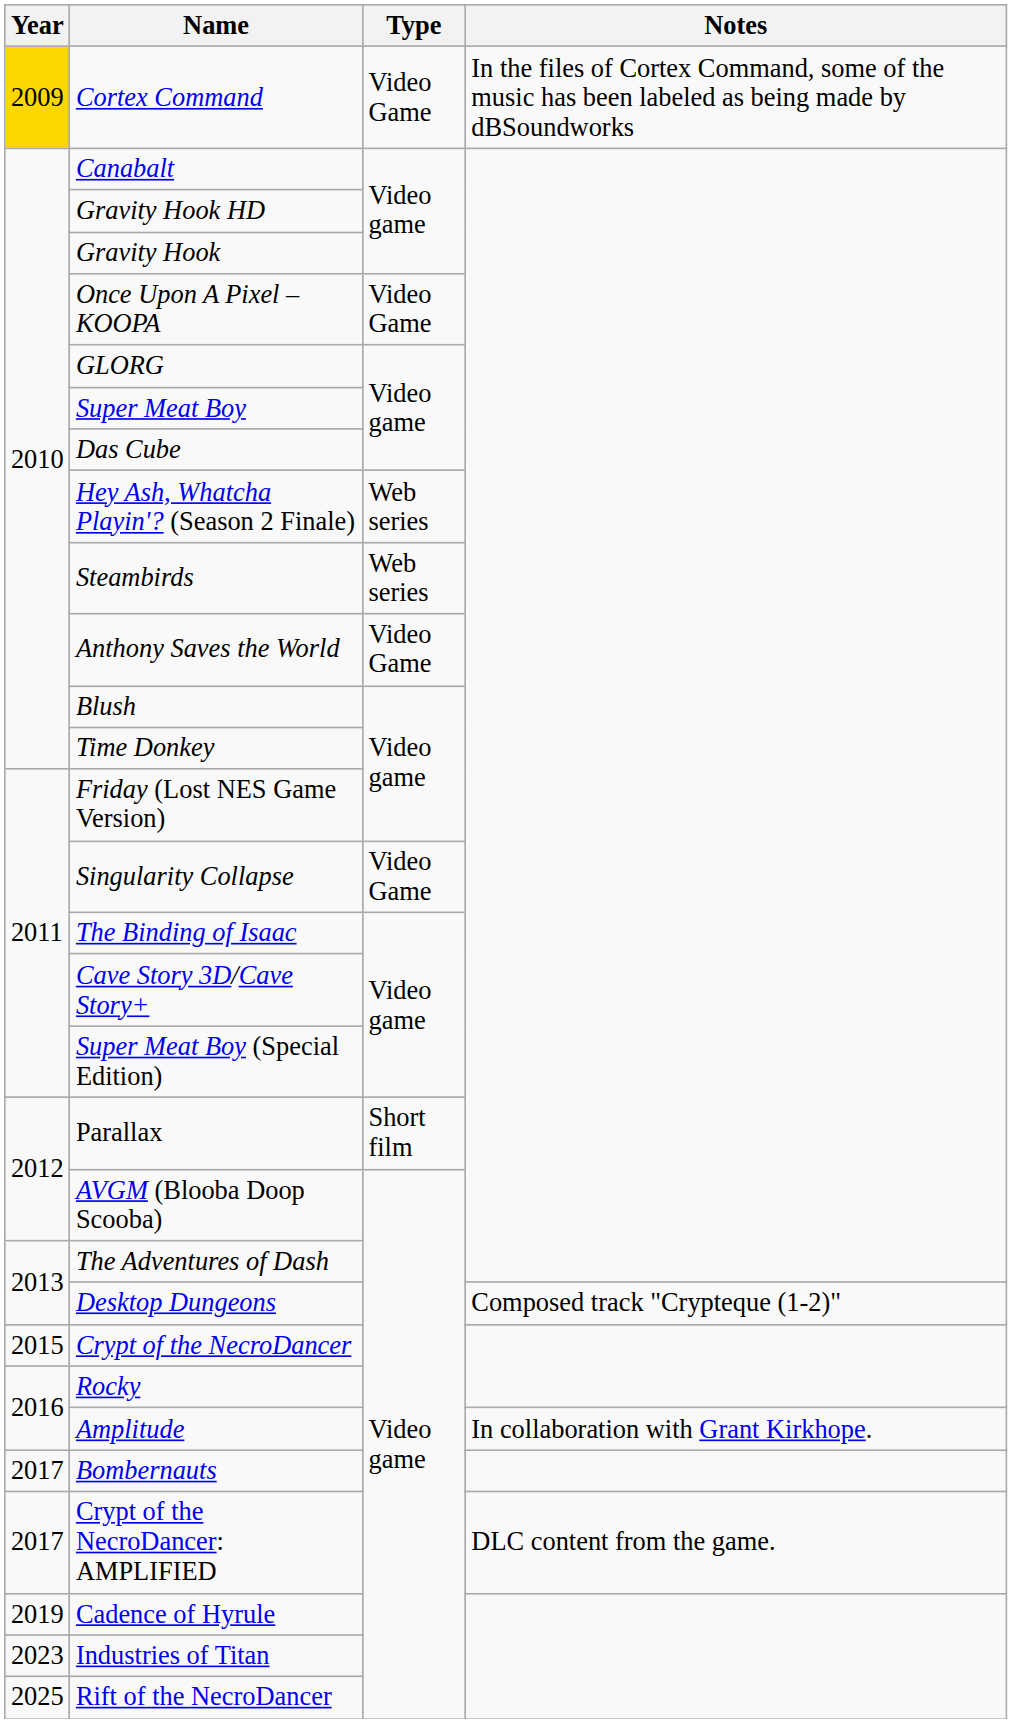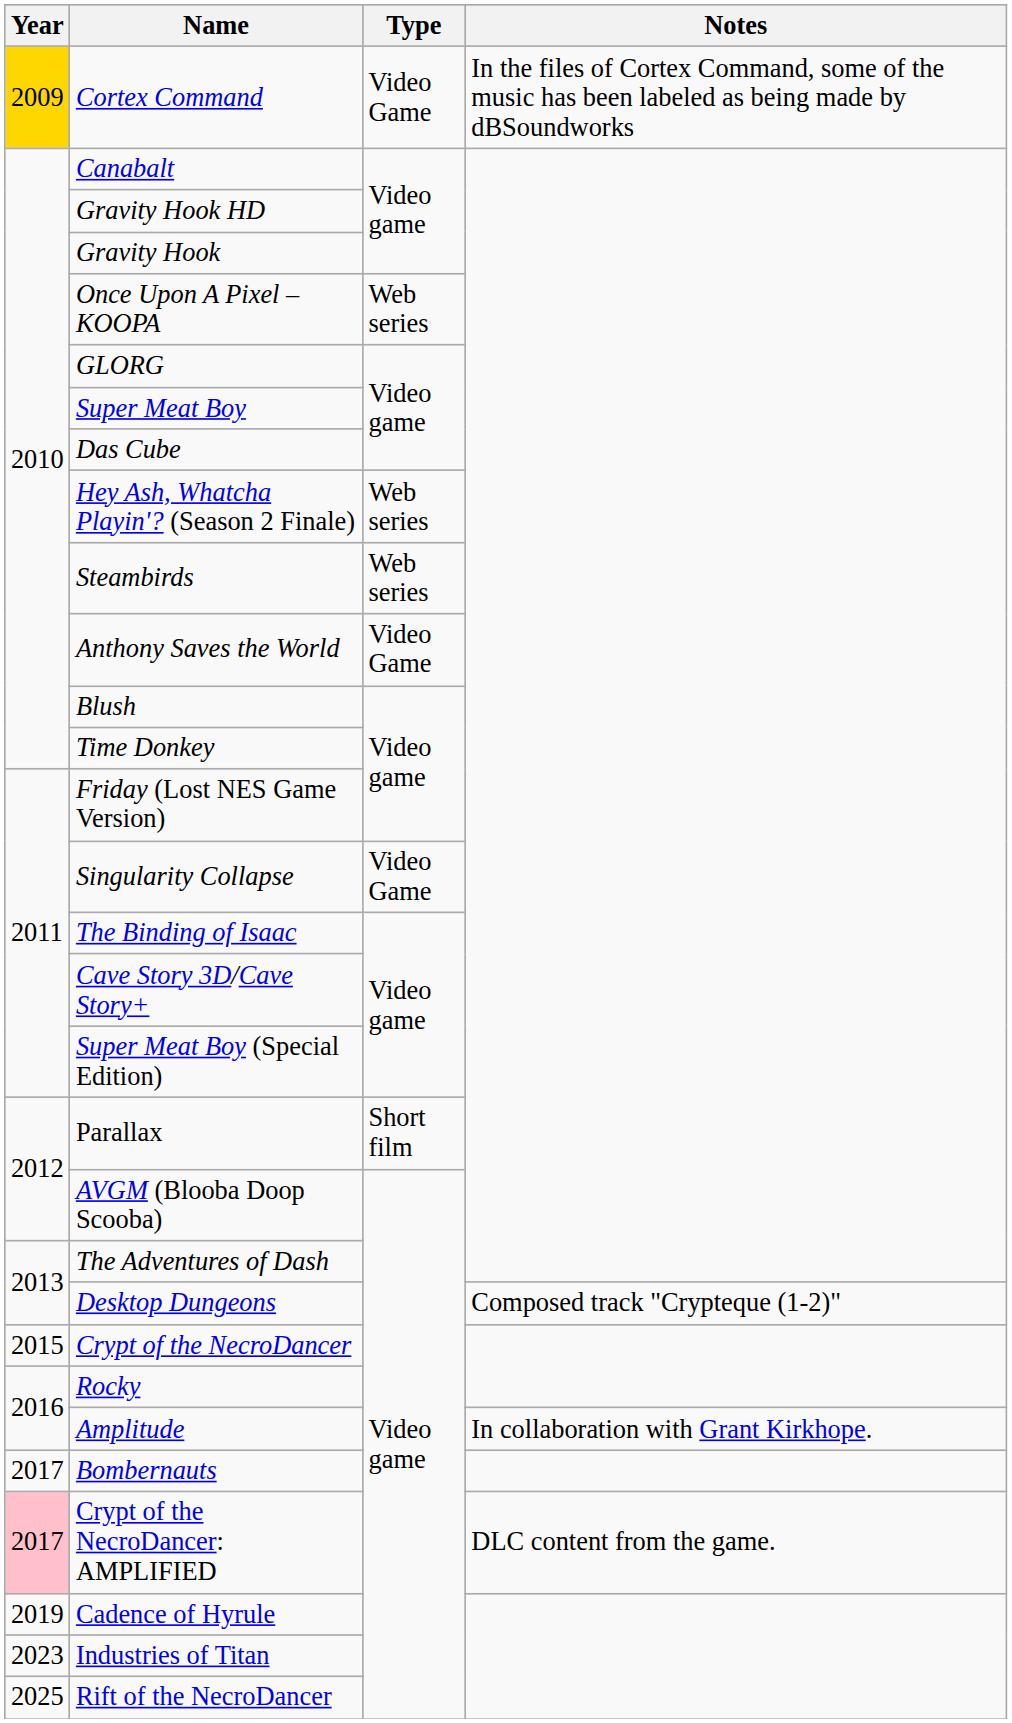 <table class="wikitable">
 <tr>
 <th>Year</th>
 <th>Name</th>
 <th>Type</th>
 <th>Notes</th>
 </tr>
 <tr>
 <td style="background: gold;">2009</td>
 <td><em><a href='#'>Cortex Command</a></em></td>
 <td>Video Game</td>
 <td>In the files of Cortex Command, some of the music has been labeled as being made by dBSoundworks</td>
 </tr>
 <tr>
 <td rowspan="12">2010</td>
 <td><em><a href='#'>Canabalt</a></em></td>
 <td rowspan="3">Video game</td>
 <td rowspan="20"></td>
 </tr>
 <tr>
 <td><em>Gravity Hook HD</em></td>
 </tr>
 <tr>
 <td><em>Gravity Hook</em></td>
 </tr>
 <tr>
 <td><em>Once Upon A Pixel – KOOPA</em></td>
-<td>Video Game</td>
+<td>Web series</td>
 </tr>
 <tr>
 <td><em>GLORG</em></td>
 <td rowspan="3">Video game</td>
 </tr>
 <tr>
 <td><em><a href='#'>Super Meat Boy</a></em></td>
 </tr>
 <tr>
 <td><em>Das Cube</em></td>
 </tr>
 <tr>
 <td><em><a href='#'>Hey Ash, Whatcha Playin'?</a></em> (Season 2 Finale)</td>
 <td>Web series</td>
 </tr>
 <tr>
 <td><em>Steambirds</em></td>
 <td>Web series</td>
 </tr>
 <tr>
 <td><em>Anthony Saves the World</em></td>
 <td>Video Game</td>
 </tr>
 <tr>
 <td><em>Blush</em></td>
 <td rowspan="3">Video game</td>
 </tr>
 <tr>
 <td><em>Time Donkey</em></td>
 </tr>
 <tr>
 <td rowspan="5">2011</td>
 <td><em>Friday</em> (Lost NES Game Version)</td>
 </tr>
 <tr>
 <td><em>Singularity Collapse</em></td>
 <td>Video Game</td>
 </tr>
 <tr>
 <td><em><a href='#'>The Binding of Isaac</a></em></td>
 <td rowspan="3">Video game</td>
 </tr>
 <tr>
 <td><em><a href='#'>Cave Story 3D</a>/<a href='#'>Cave Story+</a></em></td>
 </tr>
 <tr>
 <td><em><a href='#'>Super Meat Boy</a></em> (Special Edition)</td>
 </tr>
 <tr>
 <td rowspan="2">2012</td>
 <td>Parallax</td>
 <td>Short film</td>
 </tr>
 <tr>
 <td><em><a href='#'>AVGM</a></em> (Blooba Doop Scooba)</td>
 <td rowspan="11">Video game</td>
 </tr>
 <tr>
 <td rowspan="2">2013</td>
 <td><em>The Adventures of Dash</em></td>
 </tr>
 <tr>
 <td><em><a href='#'>Desktop Dungeons</a></em></td>
 <td>Composed track "Crypteque (1-2)"</td>
 </tr>
 <tr>
 <td>2015</td>
 <td><em><a href='#'>Crypt of the NecroDancer</a></em></td>
 <td rowspan="2"></td>
 </tr>
 <tr>
 <td rowspan="2">2016</td>
 <td><em><a href='#'>Rocky</a></em></td>
 </tr>
 <tr>
 <td><em><a href='#'>Amplitude</a></em></td>
 <td>In collaboration with <a href='#'>Grant Kirkhope</a>.</td>
 </tr>
 <tr>
 <td>2017</td>
 <td><em><a href='#'>Bombernauts</a></td>
 <td></td>
 </tr>
 <tr>
-<td>2017</td>
+<td style="background: pink;">2017</td>
 <td></em><a href='#'>Crypt of the NecroDancer</a>: AMPLIFIED<em></td>
 <td>DLC content from the game.</td>
 </tr>
 <tr>
 <td>2019</td>
 <td></em><a href='#'>Cadence of Hyrule</a><em></td>
 </tr>
 <tr>
 <td>2023</td>
 <td></em><a href='#'>Industries of Titan</a><em></td>
 </tr>
 <tr>
 <td>2025</td>
 <td></em><a href='#'>Rift of the NecroDancer</a><em></td>
 </tr>
 </table>
